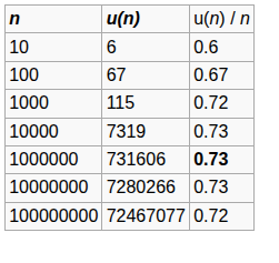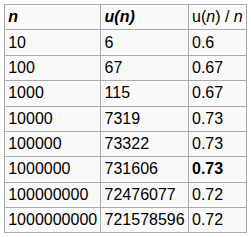 <table class="wikitable">
 <tr>
 <td><strong><em>n</em></strong></td>
 <td><strong><em>u<em>(</em>n<em>)<strong></td>
 <td></em></strong>u</em>(<em>n</em>) / <em>n<strong><em></td>
 </tr>
 <tr>
 <td>10</td>
 <td>6</td>
 <td>0.6</td>
 </tr>
 <tr>
 <td>100</td>
 <td>67</td>
 <td>0.67</td>
 </tr>
 <tr>
 <td>1000</td>
 <td>115</td>
-<td>0.72</td>
+<td>0.67</td>
 </tr>
 <tr>
 <td>10000</td>
 <td>7319</td>
+<td>0.73</td>
+</tr>
+<tr>
+<td>100000</td>
+<td>73322</td>
 <td>0.73</td>
 </tr>
 <tr>
 <td>1000000</td>
 <td>731606</td>
 <td><strong>0.73</strong></td>
 </tr>
 <tr>
-<td>10000000</td>
-<td>7280266</td>
-<td>0.73</td>
+<td>100000000</td>
+<td>72476077</td>
+<td>0.72</td>
 </tr>
 <tr>
-<td>100000000</td>
-<td>72467077</td>
+<td>1000000000</td>
+<td>721578596</td>
 <td>0.72</td>
 </tr>
 </table>
